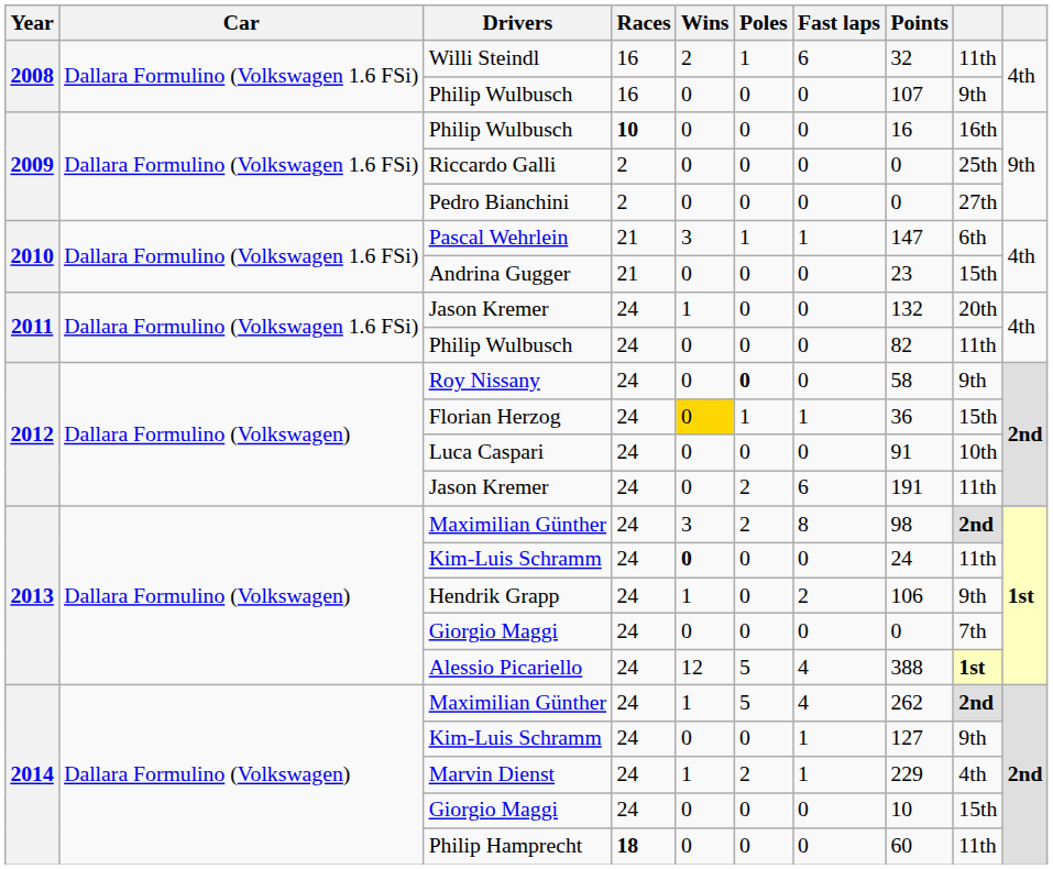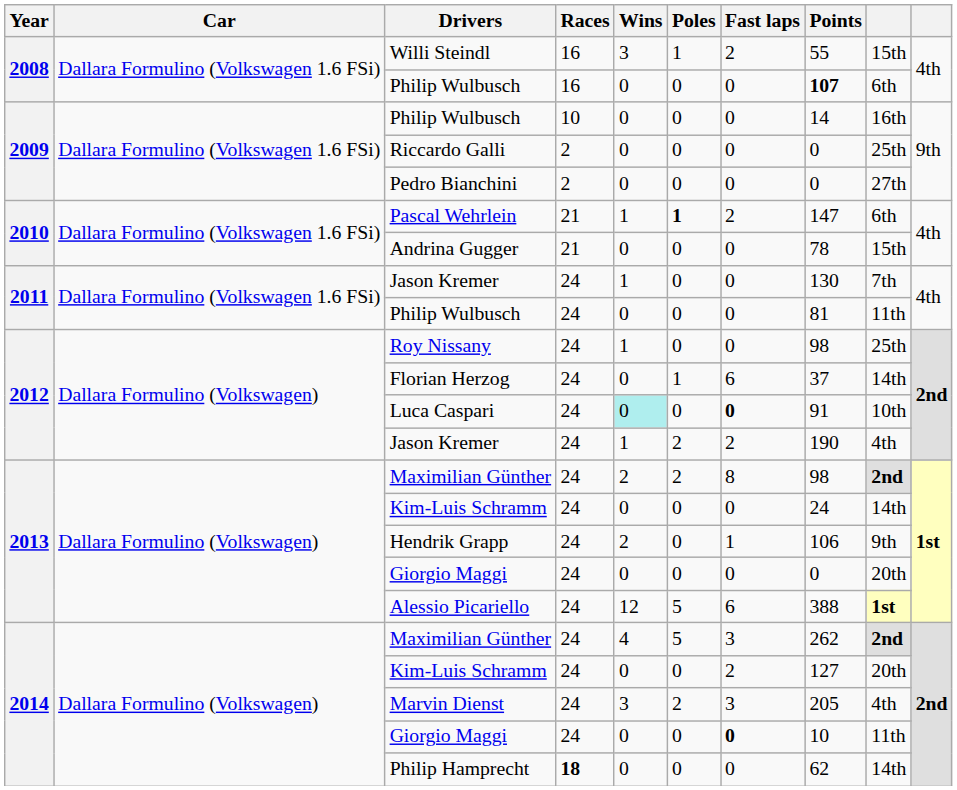 <table class="wikitable" style="font-size:85%">
 <tr>
 <th>Year</th>
 <th>Car</th>
 <th>Drivers</th>
 <th>Races</th>
 <th>Wins</th>
 <th>Poles</th>
 <th>Fast laps</th>
 <th>Points</th>
 <th></th>
 <th></th>
 </tr>
 <tr>
 <th rowspan="2"><a href='#'>2008</a></th>
 <td rowspan="2"><a href='#'>Dallara Formulino</a> (<a href='#'>Volkswagen</a> 1.6 FSi)</td>
 <td> Willi Steindl</td>
 <td>16</td>
+<td>3</td>
+<td>1</td>
 <td>2</td>
-<td>1</td>
-<td>6</td>
-<td>32</td>
-<td>11th</td>
+<td>55</td>
+<td>15th</td>
 <td rowspan=2>4th</td>
 </tr>
 <tr>
 <td> Philip Wulbusch</td>
 <td>16</td>
 <td>0</td>
 <td>0</td>
 <td>0</td>
-<td>107</td>
-<td>9th</td>
+<td><strong>107</strong></td>
+<td>6th</td>
 </tr>
 <tr>
 <th rowspan="3"><a href='#'>2009</a></th>
 <td rowspan="3"><a href='#'>Dallara Formulino</a> (<a href='#'>Volkswagen</a> 1.6 FSi)</td>
 <td> Philip Wulbusch</td>
-<td><strong>10</strong></td>
+<td>10</td>
 <td>0</td>
 <td>0</td>
 <td>0</td>
-<td>16</td>
+<td>14</td>
 <td>16th</td>
 <td rowspan=3>9th</td>
 </tr>
 <tr>
 <td> Riccardo Galli</td>
 <td>2</td>
 <td>0</td>
 <td>0</td>
 <td>0</td>
 <td>0</td>
 <td>25th</td>
 </tr>
 <tr>
 <td> Pedro Bianchini</td>
 <td>2</td>
 <td>0</td>
 <td>0</td>
 <td>0</td>
 <td>0</td>
 <td>27th</td>
 </tr>
 <tr>
 <th rowspan="2"><a href='#'>2010</a></th>
 <td rowspan="2"><a href='#'>Dallara Formulino</a> (<a href='#'>Volkswagen</a> 1.6 FSi)</td>
 <td> <a href='#'>Pascal Wehrlein</a></td>
 <td>21</td>
-<td>3</td>
 <td>1</td>
-<td>1</td>
+<td><strong>1</strong></td>
+<td>2</td>
 <td>147</td>
 <td>6th</td>
 <td rowspan=2>4th</td>
 </tr>
 <tr>
 <td> Andrina Gugger</td>
 <td>21</td>
 <td>0</td>
 <td>0</td>
 <td>0</td>
-<td>23</td>
+<td>78</td>
 <td>15th</td>
 </tr>
 <tr>
 <th rowspan="2"><a href='#'>2011</a></th>
 <td rowspan="2"><a href='#'>Dallara Formulino</a> (<a href='#'>Volkswagen</a> 1.6 FSi)</td>
 <td> Jason Kremer</td>
 <td>24</td>
 <td>1</td>
 <td>0</td>
 <td>0</td>
-<td>132</td>
-<td>20th</td>
+<td>130</td>
+<td>7th</td>
 <td rowspan=2>4th</td>
 </tr>
 <tr>
 <td> Philip Wulbusch</td>
 <td>24</td>
 <td>0</td>
 <td>0</td>
 <td>0</td>
-<td>82</td>
+<td>81</td>
 <td>11th</td>
 </tr>
 <tr>
 <th rowspan="4"><a href='#'>2012</a></th>
 <td rowspan="4"><a href='#'>Dallara Formulino</a> (<a href='#'>Volkswagen</a>)</td>
 <td> <a href='#'>Roy Nissany</a></td>
 <td>24</td>
+<td>1</td>
 <td>0</td>
-<td><strong>0</strong></td>
 <td>0</td>
-<td>58</td>
-<td>9th</td>
+<td>98</td>
+<td>25th</td>
 <td rowspan=4 style="background:#dfdfdf;"><strong>2nd</strong></td>
 </tr>
 <tr>
 <td> Florian Herzog</td>
 <td>24</td>
-<td style="background: gold;">0</td>
+<td>0</td>
 <td>1</td>
-<td>1</td>
-<td>36</td>
-<td>15th</td>
+<td>6</td>
+<td>37</td>
+<td>14th</td>
 </tr>
 <tr>
 <td> Luca Caspari</td>
 <td>24</td>
+<td style="background: paleturquoise;">0</td>
 <td>0</td>
-<td>0</td>
-<td>0</td>
+<td><strong>0</strong></td>
 <td>91</td>
 <td>10th</td>
 </tr>
 <tr>
 <td> Jason Kremer</td>
 <td>24</td>
-<td>0</td>
+<td>1</td>
 <td>2</td>
-<td>6</td>
-<td>191</td>
-<td>11th</td>
+<td>2</td>
+<td>190</td>
+<td>4th</td>
 </tr>
 <tr>
 <th rowspan="5"><a href='#'>2013</a></th>
 <td rowspan="5"><a href='#'>Dallara Formulino</a> (<a href='#'>Volkswagen</a>)</td>
 <td> <a href='#'>Maximilian Günther</a></td>
 <td>24</td>
-<td>3</td>
+<td>2</td>
 <td>2</td>
 <td>8</td>
 <td>98</td>
 <td style="background:#DFDFDF;"><strong>2nd</strong></td>
 <td rowspan=5 style="background:#FFFFBF;"><strong>1st</strong></td>
 </tr>
 <tr>
 <td> <a href='#'>Kim-Luis Schramm</a></td>
 <td>24</td>
-<td><strong>0</strong></td>
+<td>0</td>
 <td>0</td>
 <td>0</td>
 <td>24</td>
-<td>11th</td>
+<td>14th</td>
 </tr>
 <tr>
 <td> Hendrik Grapp</td>
 <td>24</td>
+<td>2</td>
+<td>0</td>
 <td>1</td>
-<td>0</td>
-<td>2</td>
 <td>106</td>
 <td>9th</td>
 </tr>
 <tr>
 <td> <a href='#'>Giorgio Maggi</a></td>
 <td>24</td>
 <td>0</td>
 <td>0</td>
 <td>0</td>
 <td>0</td>
-<td>7th</td>
+<td>20th</td>
 </tr>
 <tr>
 <td> <a href='#'>Alessio Picariello</a></td>
 <td>24</td>
 <td>12</td>
 <td>5</td>
-<td>4</td>
+<td>6</td>
 <td>388</td>
 <td style="background:#FFFFBF;"><strong>1st</strong></td>
 </tr>
 <tr>
 <th rowspan="5"><a href='#'>2014</a></th>
 <td rowspan="5"><a href='#'>Dallara Formulino</a> (<a href='#'>Volkswagen</a>)</td>
 <td> <a href='#'>Maximilian Günther</a></td>
 <td>24</td>
-<td>1</td>
+<td>4</td>
 <td>5</td>
-<td>4</td>
+<td>3</td>
 <td>262</td>
 <td style="background:#DFDFDF;"><strong>2nd</strong></td>
 <td rowspan=5 style="background:#DFDFDF;"><strong>2nd</strong></td>
 </tr>
 <tr>
 <td> <a href='#'>Kim-Luis Schramm</a></td>
 <td>24</td>
 <td>0</td>
 <td>0</td>
-<td>1</td>
+<td>2</td>
 <td>127</td>
-<td>9th</td>
+<td>20th</td>
 </tr>
 <tr>
 <td> <a href='#'>Marvin Dienst</a></td>
 <td>24</td>
-<td>1</td>
+<td>3</td>
 <td>2</td>
-<td>1</td>
-<td>229</td>
+<td>3</td>
+<td>205</td>
 <td>4th</td>
 </tr>
 <tr>
 <td> <a href='#'>Giorgio Maggi</a></td>
 <td>24</td>
 <td>0</td>
 <td>0</td>
-<td>0</td>
+<td><strong>0</strong></td>
 <td>10</td>
-<td>15th</td>
+<td>11th</td>
 </tr>
 <tr>
 <td> Philip Hamprecht</td>
 <td><strong>18</strong></td>
 <td>0</td>
 <td>0</td>
 <td>0</td>
-<td>60</td>
-<td>11th</td>
+<td>62</td>
+<td>14th</td>
 </tr>
 </table>
